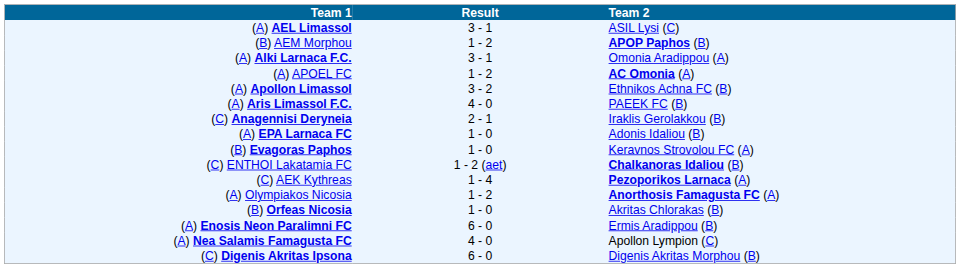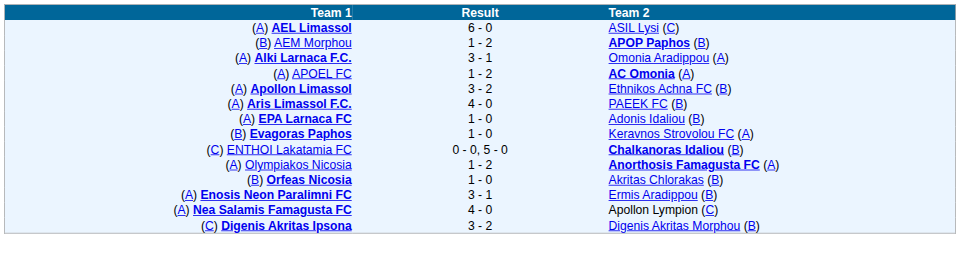 <table cellspacing="0" style="background: #EBF5FF; border: 1px #aaa solid; border-collapse: collapse; font-size: 95%;" width=60%>
 <tr bgcolor=#006699 style="color:white;">
 <th width=30% align="right">Team 1</th>
 <th width=22% align="center">Result</th>
 <th width=30% align="left">Team 2</th>
 </tr>
 <tr>
 <td align=right>(<a href='#'>A</a>) <strong><a href='#'>AEL Limassol</a></strong></td>
-<td align=center>3 - 1</td>
+<td align=center>6 - 0</td>
 <td align=left><a href='#'>ASIL Lysi</a> (<a href='#'>C</a>)</td>
 </tr>
 <tr>
 <td align=right>(<a href='#'>B</a>) <a href='#'>AEM Morphou</a></td>
 <td align=center>1 - 2</td>
 <td align=left><strong><a href='#'>APOP Paphos</a></strong> (<a href='#'>B</a>)</td>
 </tr>
 <tr>
 <td align=right>(<a href='#'>A</a>) <strong><a href='#'>Alki Larnaca F.C.</a></strong></td>
 <td align=center>3 - 1</td>
 <td align=left><a href='#'>Omonia Aradippou</a> (<a href='#'>A</a>)</td>
 </tr>
 <tr>
 <td align=right>(<a href='#'>A</a>) <a href='#'>APOEL FC</a></td>
 <td align=center>1 - 2</td>
 <td align=left><strong><a href='#'>AC Omonia</a></strong> (<a href='#'>A</a>)</td>
 </tr>
 <tr>
 <td align=right>(<a href='#'>A</a>) <strong><a href='#'>Apollon Limassol</a></strong></td>
 <td align=center>3 - 2</td>
 <td align=left><a href='#'>Ethnikos Achna FC</a> (<a href='#'>B</a>)</td>
 </tr>
 <tr>
 <td align=right>(<a href='#'>A</a>) <strong><a href='#'>Aris Limassol F.C.</a></strong></td>
 <td align=center>4 - 0</td>
 <td align=left><a href='#'>PAEEK FC</a> (<a href='#'>B</a>)</td>
 </tr>
 <tr>
-<td align=right>(<a href='#'>C</a>) <strong><a href='#'>Anagennisi Deryneia</a></strong></td>
-<td align=center>2 - 1</td>
-<td align=left><a href='#'>Iraklis Gerolakkou</a> (<a href='#'>B</a>)</td>
-</tr>
-<tr>
 <td align=right>(<a href='#'>A</a>) <strong><a href='#'>EPA Larnaca FC</a></strong></td>
 <td align=center>1 - 0</td>
 <td align=left><a href='#'>Adonis Idaliou</a> (<a href='#'>B</a>)</td>
 </tr>
 <tr>
 <td align=right>(<a href='#'>B</a>) <strong><a href='#'>Evagoras Paphos</a></strong></td>
 <td align=center>1 - 0</td>
 <td align=left><a href='#'>Keravnos Strovolou FC</a> (<a href='#'>A</a>)</td>
 </tr>
 <tr>
 <td align=right>(<a href='#'>C</a>) <a href='#'>ENTHOI Lakatamia FC</a></td>
-<td align=center>1 - 2 (<a href='#'>aet</a>)</td>
+<td align=center>0 - 0, 5 - 0</td>
 <td align=left><strong><a href='#'>Chalkanoras Idaliou</a></strong> (<a href='#'>B</a>)</td>
-</tr>
-<tr>
-<td align=right>(<a href='#'>C</a>) <a href='#'>AEK Kythreas</a></td>
-<td align=center>1 - 4</td>
-<td align=left><strong><a href='#'>Pezoporikos Larnaca</a></strong> (<a href='#'>A</a>)</td>
 </tr>
 <tr>
 <td align=right>(<a href='#'>A</a>) <a href='#'>Olympiakos Nicosia</a></td>
 <td align=center>1 - 2</td>
 <td align=left><strong><a href='#'>Anorthosis Famagusta FC</a></strong> (<a href='#'>A</a>)</td>
 </tr>
 <tr>
 <td align=right>(<a href='#'>B</a>) <strong><a href='#'>Orfeas Nicosia</a></strong></td>
 <td align=center>1 - 0</td>
 <td align=left><a href='#'>Akritas Chlorakas</a> (<a href='#'>B</a>)</td>
 </tr>
 <tr>
 <td align=right>(<a href='#'>A</a>) <strong><a href='#'>Enosis Neon Paralimni FC</a></strong></td>
-<td align=center>6 - 0</td>
+<td align=center>3 - 1</td>
 <td align=left><a href='#'>Ermis Aradippou</a> (<a href='#'>B</a>)</td>
 </tr>
 <tr>
 <td align=right>(<a href='#'>A</a>) <strong><a href='#'>Nea Salamis Famagusta FC</a></strong></td>
 <td align=center>4 - 0</td>
 <td align=left>Apollon Lympion (<a href='#'>C</a>)</td>
 </tr>
 <tr>
 <td align=right>(<a href='#'>C</a>) <strong><a href='#'>Digenis Akritas Ipsona</a></strong></td>
-<td align=center>6 - 0</td>
+<td align=center>3 - 2</td>
 <td align=left><a href='#'>Digenis Akritas Morphou</a> (<a href='#'>B</a>)</td>
 </tr>
 <tr>
 </tr>
 </table>
